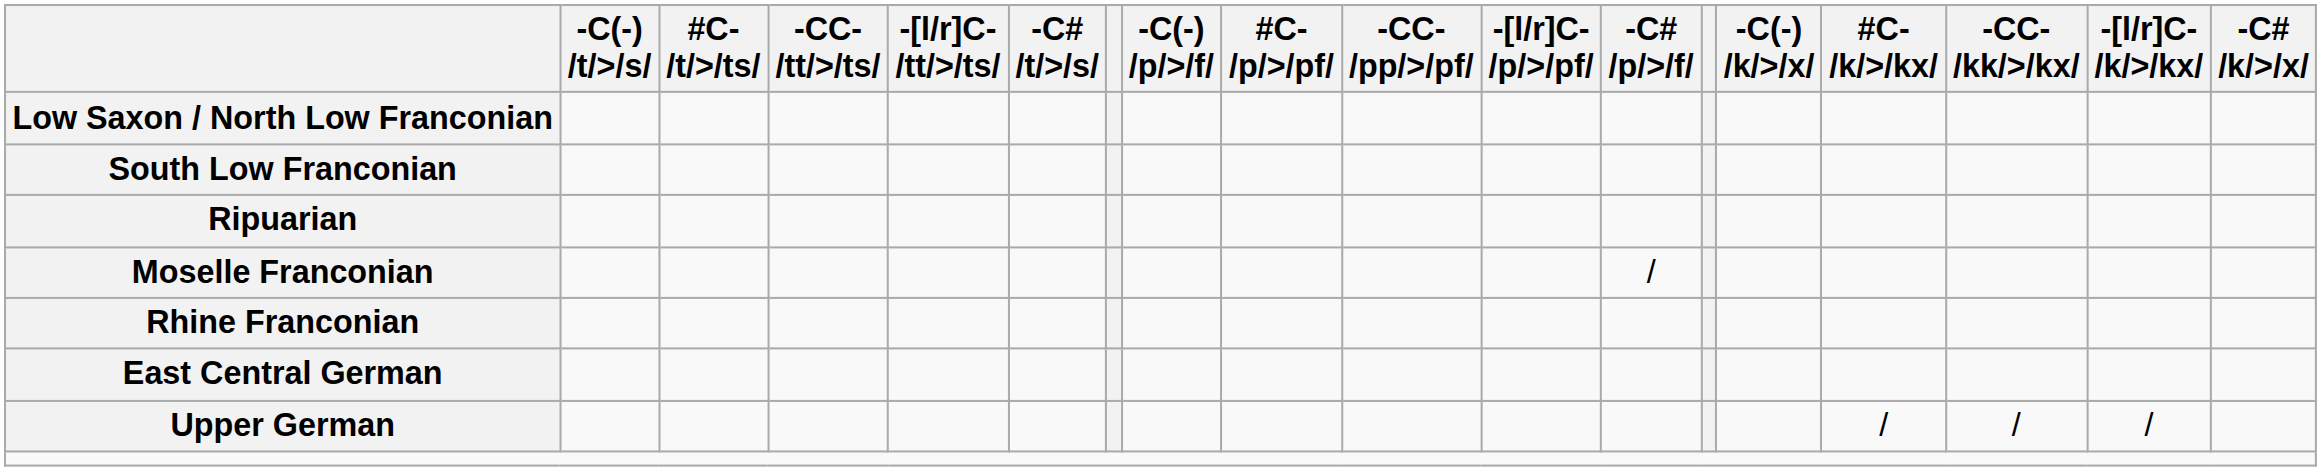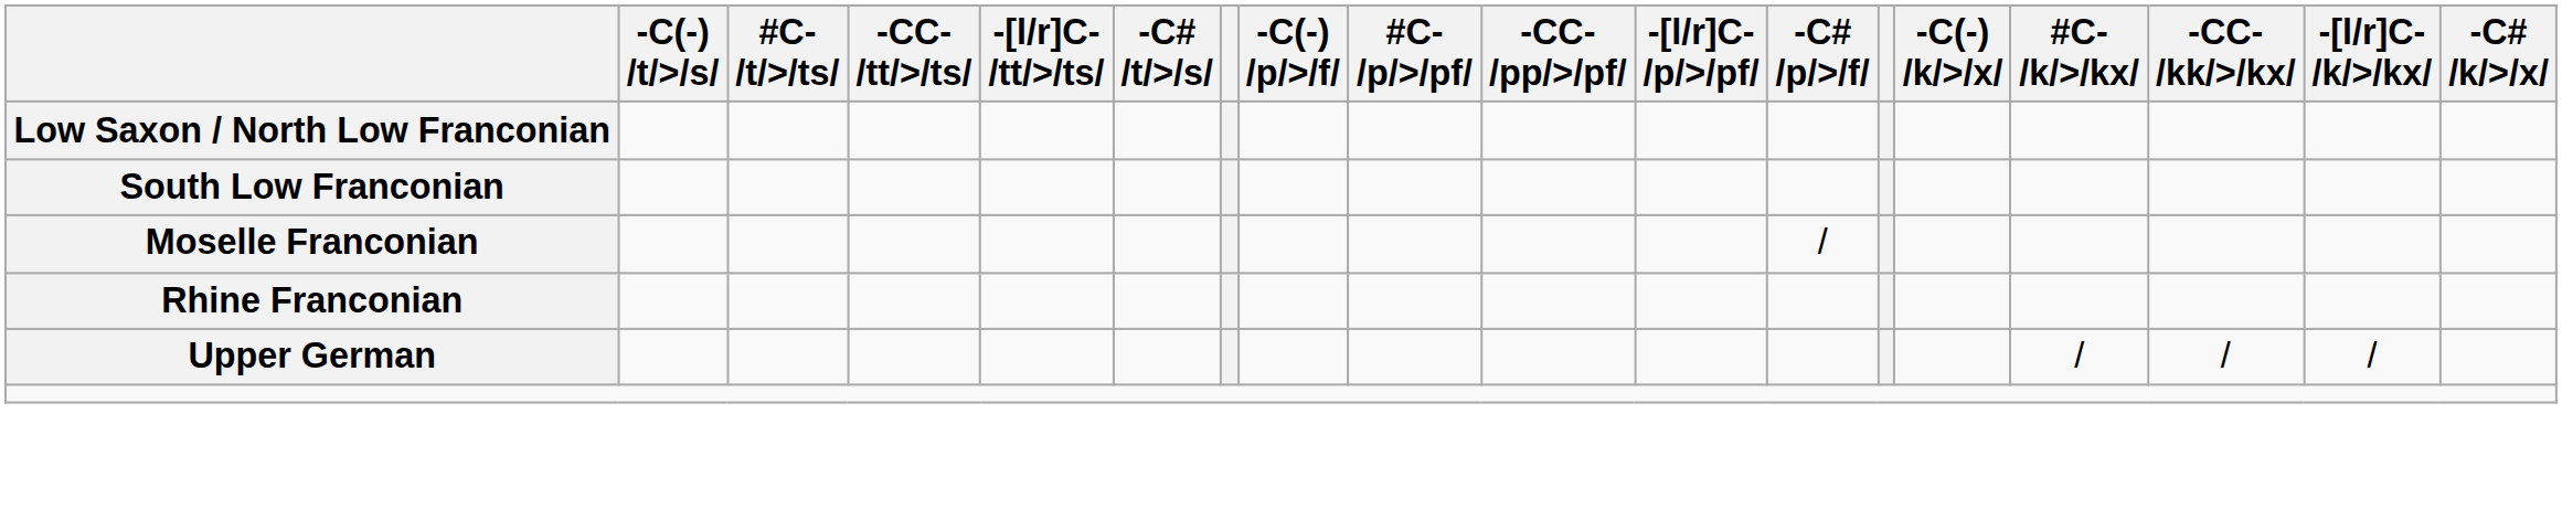 <table class="wikitable" style="text-align: center;">
 <tr>
 <th></th>
 <th>-C(-)<br>/t/>/s/</th>
 <th>#C-<br>/t/>/ts/</th>
 <th>-CC-<br>/tt/>/ts/</th>
 <th>-[l/r]C-<br>/tt/>/ts/</th>
 <th>-C#<br>/t/>/s/</th>
 <th></th>
 <th>-C(-)<br>/p/>/f/</th>
 <th>#C-<br>/p/>/pf/</th>
 <th>-CC-<br>/pp/>/pf/</th>
 <th>-[l/r]C-<br>/p/>/pf/</th>
 <th>-C#<br>/p/>/f/</th>
 <th></th>
 <th>-C(-)<br>/k/>/x/</th>
 <th>#C-<br>/k/>/kx/</th>
 <th>-CC-<br>/kk/>/kx/</th>
 <th>-[l/r]C-<br>/k/>/kx/</th>
 <th>-C#<br>/k/>/x/</th>
 </tr>
 <tr>
 <th>Low Saxon / North Low Franconian</th>
 <td></td>
 <td></td>
 <td></td>
 <td></td>
 <td></td>
 <th></th>
 <td></td>
 <td></td>
 <td></td>
 <td></td>
 <td></td>
 <th></th>
 <td></td>
 <td></td>
 <td></td>
 <td></td>
 <td></td>
 </tr>
 <tr>
 <th>South Low Franconian</th>
 <td></td>
 <td></td>
 <td></td>
 <td></td>
 <td></td>
 <th></th>
 <td></td>
 <td></td>
 <td></td>
 <td></td>
 <td></td>
 <th></th>
 <td></td>
 <td></td>
 <td></td>
 <td></td>
 <td></td>
 </tr>
 <tr>
-<th>Ripuarian</th>
-<td></td>
-<td></td>
-<td></td>
-<td></td>
-<td></td>
-<th></th>
-<td></td>
-<td></td>
-<td></td>
-<td></td>
-<td></td>
-<th></th>
-<td></td>
-<td></td>
-<td></td>
-<td></td>
-<td></td>
-</tr>
-<tr>
 <th>Moselle Franconian</th>
 <td></td>
 <td></td>
 <td></td>
 <td></td>
 <td></td>
 <th></th>
 <td></td>
 <td></td>
 <td></td>
 <td></td>
 <td>/</td>
 <th></th>
 <td></td>
 <td></td>
 <td></td>
 <td></td>
 <td></td>
 </tr>
 <tr>
 <th>Rhine Franconian</th>
-<td></td>
-<td></td>
-<td></td>
-<td></td>
-<td></td>
-<th></th>
-<td></td>
-<td></td>
-<td></td>
-<td></td>
-<td></td>
-<th></th>
-<td></td>
-<td></td>
-<td></td>
-<td></td>
-<td></td>
-</tr>
-<tr>
-<th>East Central German</th>
 <td></td>
 <td></td>
 <td></td>
 <td></td>
 <td></td>
 <th></th>
 <td></td>
 <td></td>
 <td></td>
 <td></td>
 <td></td>
 <th></th>
 <td></td>
 <td></td>
 <td></td>
 <td></td>
 <td></td>
 </tr>
 <tr>
 <th>Upper German</th>
 <td></td>
 <td></td>
 <td></td>
 <td></td>
 <td></td>
 <th></th>
 <td></td>
 <td></td>
 <td></td>
 <td></td>
 <td></td>
 <th></th>
 <td></td>
 <td>/</td>
 <td>/</td>
 <td>/</td>
 <td></td>
 </tr>
 <tr>
 <td colspan=18></td>
 </tr>
 </table>
